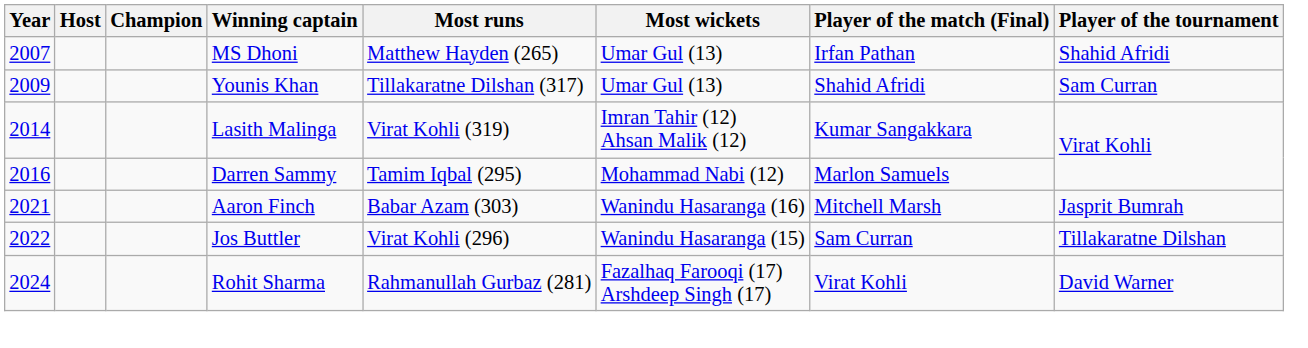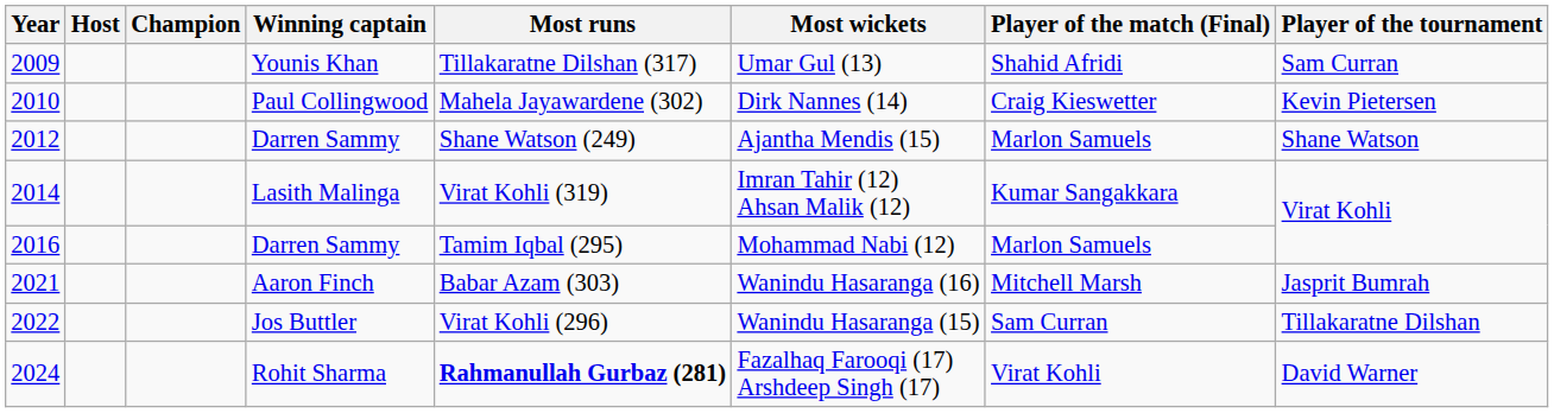 <table class="wikitable sortable">
 <tr>
 <th>Year</th>
 <th>Host</th>
 <th>Champion</th>
 <th>Winning captain</th>
 <th>Most runs</th>
 <th>Most wickets</th>
 <th>Player of the match (Final)</th>
 <th>Player of the tournament</th>
 </tr>
 <tr>
-<td><a href='#'>2007</a></td>
-<td></td>
-<td></td>
-<td> <a href='#'>MS Dhoni</a></td>
-<td> <a href='#'>Matthew Hayden</a> (265)</td>
-<td> <a href='#'>Umar Gul</a> (13)</td>
-<td> <a href='#'>Irfan Pathan</a></td>
-<td> <a href='#'>Shahid Afridi</a></td>
-</tr>
-<tr>
 <td><a href='#'>2009</a></td>
 <td></td>
 <td></td>
 <td> <a href='#'>Younis Khan</a></td>
 <td> <a href='#'>Tillakaratne Dilshan</a> (317)</td>
 <td> <a href='#'>Umar Gul</a> (13)</td>
 <td> <a href='#'>Shahid Afridi</a></td>
 <td> <a href='#'>Sam Curran</a></td>
+</tr>
+<tr>
+<td><a href='#'>2010</a></td>
+<td></td>
+<td></td>
+<td> <a href='#'>Paul Collingwood</a></td>
+<td> <a href='#'>Mahela Jayawardene</a> (302)</td>
+<td> <a href='#'>Dirk Nannes</a> (14)</td>
+<td> <a href='#'>Craig Kieswetter</a></td>
+<td> <a href='#'>Kevin Pietersen</a></td>
+</tr>
+<tr>
+<td><a href='#'>2012</a></td>
+<td></td>
+<td></td>
+<td> <a href='#'>Darren Sammy</a></td>
+<td> <a href='#'>Shane Watson</a> (249)</td>
+<td> <a href='#'>Ajantha Mendis</a> (15)</td>
+<td> <a href='#'>Marlon Samuels</a></td>
+<td> <a href='#'>Shane Watson</a></td>
 </tr>
 <tr>
 <td><a href='#'>2014</a></td>
 <td></td>
 <td></td>
 <td> <a href='#'>Lasith Malinga</a></td>
 <td> <a href='#'>Virat Kohli</a> (319)</td>
 <td> <a href='#'>Imran Tahir</a> (12)<br> <a href='#'>Ahsan Malik</a> (12)</td>
 <td> <a href='#'>Kumar Sangakkara</a></td>
 <td rowspan=2> <a href='#'>Virat Kohli</a></td>
 </tr>
 <tr>
 <td><a href='#'>2016</a></td>
 <td></td>
 <td></td>
 <td> <a href='#'>Darren Sammy</a></td>
 <td> <a href='#'>Tamim Iqbal</a> (295)</td>
 <td> <a href='#'>Mohammad Nabi</a> (12)</td>
 <td> <a href='#'>Marlon Samuels</a></td>
 </tr>
 <tr>
 <td><a href='#'>2021</a></td>
 <td><br></td>
 <td></td>
 <td> <a href='#'>Aaron Finch</a></td>
 <td> <a href='#'>Babar Azam</a> (303)</td>
 <td> <a href='#'>Wanindu Hasaranga</a> (16)</td>
 <td> <a href='#'>Mitchell Marsh</a></td>
 <td> <a href='#'>Jasprit Bumrah</a></td>
 </tr>
 <tr>
 <td><a href='#'>2022</a></td>
 <td></td>
 <td></td>
 <td> <a href='#'>Jos Buttler</a></td>
 <td> <a href='#'>Virat Kohli</a> (296)</td>
 <td> <a href='#'>Wanindu Hasaranga</a> (15)</td>
 <td> <a href='#'>Sam Curran</a></td>
 <td> <a href='#'>Tillakaratne Dilshan</a></td>
 </tr>
 <tr>
 <td><a href='#'>2024</a></td>
 <td><br></td>
 <td></td>
 <td> <a href='#'>Rohit Sharma</a></td>
-<td> <a href='#'>Rahmanullah Gurbaz</a> (281)</td>
+<td><strong> <a href='#'>Rahmanullah Gurbaz</a> (281)</strong></td>
 <td> <a href='#'>Fazalhaq Farooqi</a> (17) <br>  <a href='#'>Arshdeep Singh</a> (17)</td>
 <td> <a href='#'>Virat Kohli</a></td>
 <td> <a href='#'>David Warner</a></td>
 </tr>
 </table>
